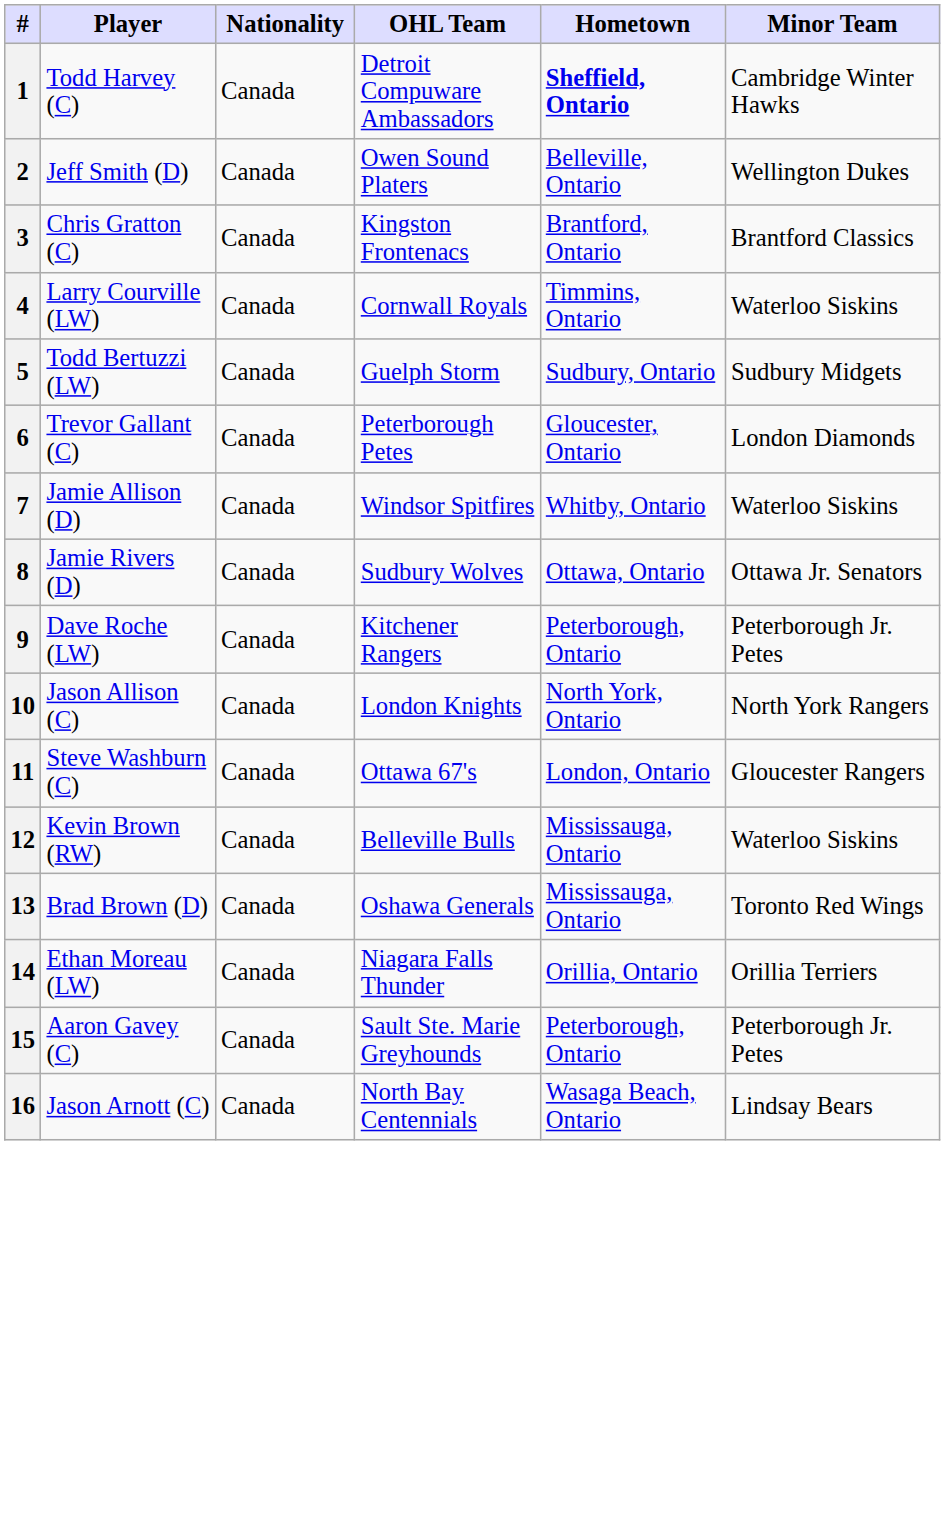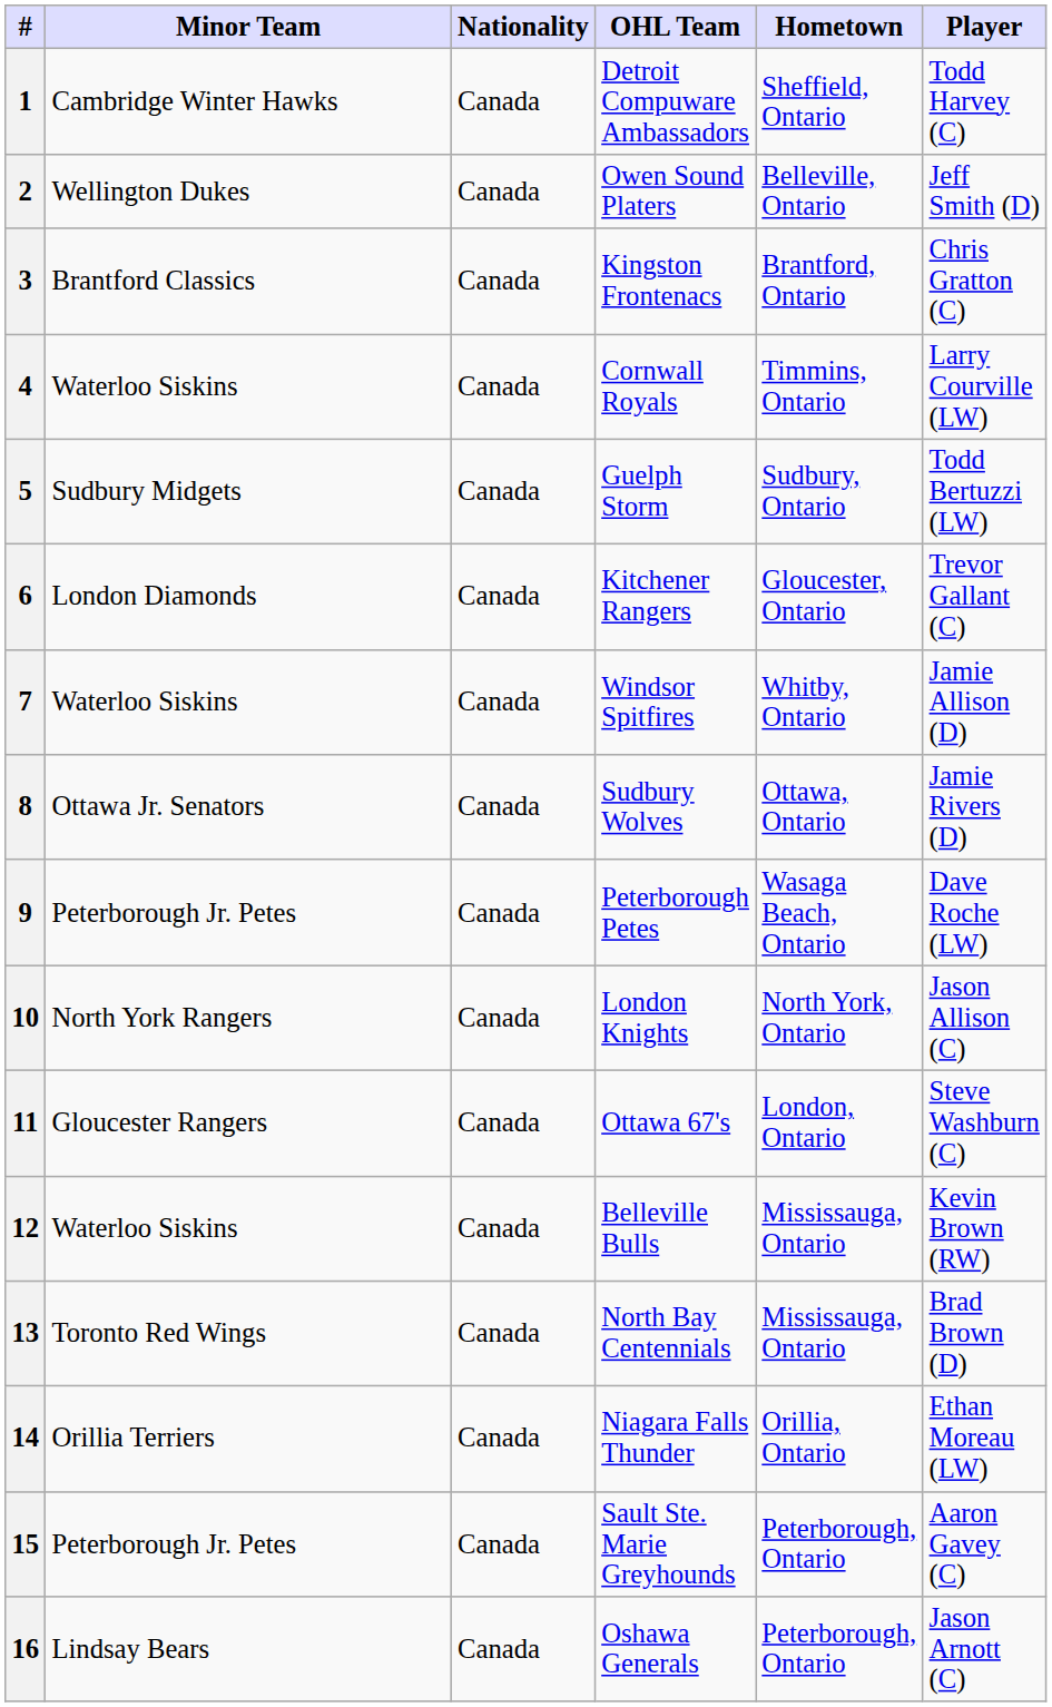 <table class="wikitable">
 <tr>
 <th style="background:#ddf; width:2.75%;">#</th>
-<th style="background:#ddf; width:19.0%;">Player</th>
+<th style="background:#ddf; width:100.0%;">Minor Team</th>
 <th style="background:#ddf; width:15.0%;">Nationality</th>
 <th style="background:#ddf; width:20.0%;">OHL Team</th>
 <th style="background:#ddf; width:20.0%;">Hometown</th>
-<th style="background:#ddf; width:100.0%;">Minor Team</th>
+<th style="background:#ddf; width:19.0%;">Player</th>
 </tr>
 <tr>
 <th>1</th>
-<td><a href='#'>Todd Harvey</a> (<a href='#'>C</a>)</td>
+<td>Cambridge Winter Hawks</td>
 <td> Canada</td>
 <td><a href='#'>Detroit Compuware Ambassadors</a></td>
-<td><strong><a href='#'>Sheffield, Ontario</a></strong></td>
-<td>Cambridge Winter Hawks</td>
+<td><a href='#'>Sheffield, Ontario</a></td>
+<td><a href='#'>Todd Harvey</a> (<a href='#'>C</a>)</td>
 </tr>
 <tr>
 <th>2</th>
-<td><a href='#'>Jeff Smith</a> (<a href='#'>D</a>)</td>
+<td>Wellington Dukes</td>
 <td> Canada</td>
 <td><a href='#'>Owen Sound Platers</a></td>
 <td><a href='#'>Belleville, Ontario</a></td>
-<td>Wellington Dukes</td>
+<td><a href='#'>Jeff Smith</a> (<a href='#'>D</a>)</td>
 </tr>
 <tr>
 <th>3</th>
-<td><a href='#'>Chris Gratton</a> (<a href='#'>C</a>)</td>
+<td>Brantford Classics</td>
 <td> Canada</td>
 <td><a href='#'>Kingston Frontenacs</a></td>
 <td><a href='#'>Brantford, Ontario</a></td>
-<td>Brantford Classics</td>
+<td><a href='#'>Chris Gratton</a> (<a href='#'>C</a>)</td>
 </tr>
 <tr>
 <th>4</th>
-<td><a href='#'>Larry Courville</a> (<a href='#'>LW</a>)</td>
+<td>Waterloo Siskins</td>
 <td> Canada</td>
 <td><a href='#'>Cornwall Royals</a></td>
 <td><a href='#'>Timmins, Ontario</a></td>
-<td>Waterloo Siskins</td>
+<td><a href='#'>Larry Courville</a> (<a href='#'>LW</a>)</td>
 </tr>
 <tr>
 <th>5</th>
-<td><a href='#'>Todd Bertuzzi</a> (<a href='#'>LW</a>)</td>
+<td>Sudbury Midgets</td>
 <td> Canada</td>
 <td><a href='#'>Guelph Storm</a></td>
 <td><a href='#'>Sudbury, Ontario</a></td>
-<td>Sudbury Midgets</td>
+<td><a href='#'>Todd Bertuzzi</a> (<a href='#'>LW</a>)</td>
 </tr>
 <tr>
 <th>6</th>
+<td>London Diamonds</td>
+<td> Canada</td>
+<td><a href='#'>Kitchener Rangers</a></td>
+<td><a href='#'>Gloucester, Ontario</a></td>
 <td><a href='#'>Trevor Gallant</a> (<a href='#'>C</a>)</td>
-<td> Canada</td>
-<td><a href='#'>Peterborough Petes</a></td>
-<td><a href='#'>Gloucester, Ontario</a></td>
-<td>London Diamonds</td>
 </tr>
 <tr>
 <th>7</th>
-<td><a href='#'>Jamie Allison</a> (<a href='#'>D</a>)</td>
+<td>Waterloo Siskins</td>
 <td> Canada</td>
 <td><a href='#'>Windsor Spitfires</a></td>
 <td><a href='#'>Whitby, Ontario</a></td>
-<td>Waterloo Siskins</td>
+<td><a href='#'>Jamie Allison</a> (<a href='#'>D</a>)</td>
 </tr>
 <tr>
 <th>8</th>
-<td><a href='#'>Jamie Rivers</a> (<a href='#'>D</a>)</td>
+<td>Ottawa Jr. Senators</td>
 <td> Canada</td>
 <td><a href='#'>Sudbury Wolves</a></td>
 <td><a href='#'>Ottawa, Ontario</a></td>
-<td>Ottawa Jr. Senators</td>
+<td><a href='#'>Jamie Rivers</a> (<a href='#'>D</a>)</td>
 </tr>
 <tr>
 <th>9</th>
+<td>Peterborough Jr. Petes</td>
+<td> Canada</td>
+<td><a href='#'>Peterborough Petes</a></td>
+<td><a href='#'>Wasaga Beach, Ontario</a></td>
 <td><a href='#'>Dave Roche</a> (<a href='#'>LW</a>)</td>
-<td> Canada</td>
-<td><a href='#'>Kitchener Rangers</a></td>
-<td><a href='#'>Peterborough, Ontario</a></td>
-<td>Peterborough Jr. Petes</td>
 </tr>
 <tr>
 <th>10</th>
-<td><a href='#'>Jason Allison</a> (<a href='#'>C</a>)</td>
+<td>North York Rangers</td>
 <td> Canada</td>
 <td><a href='#'>London Knights</a></td>
 <td><a href='#'>North York, Ontario</a></td>
-<td>North York Rangers</td>
+<td><a href='#'>Jason Allison</a> (<a href='#'>C</a>)</td>
 </tr>
 <tr>
 <th>11</th>
-<td><a href='#'>Steve Washburn</a> (<a href='#'>C</a>)</td>
+<td>Gloucester Rangers</td>
 <td> Canada</td>
 <td><a href='#'>Ottawa 67's</a></td>
 <td><a href='#'>London, Ontario</a></td>
-<td>Gloucester Rangers</td>
+<td><a href='#'>Steve Washburn</a> (<a href='#'>C</a>)</td>
 </tr>
 <tr>
 <th>12</th>
-<td><a href='#'>Kevin Brown</a> (<a href='#'>RW</a>)</td>
+<td>Waterloo Siskins</td>
 <td> Canada</td>
 <td><a href='#'>Belleville Bulls</a></td>
 <td><a href='#'>Mississauga, Ontario</a></td>
-<td>Waterloo Siskins</td>
+<td><a href='#'>Kevin Brown</a> (<a href='#'>RW</a>)</td>
 </tr>
 <tr>
 <th>13</th>
+<td>Toronto Red Wings</td>
+<td> Canada</td>
+<td><a href='#'>North Bay Centennials</a></td>
+<td><a href='#'>Mississauga, Ontario</a></td>
 <td><a href='#'>Brad Brown</a> (<a href='#'>D</a>)</td>
-<td> Canada</td>
-<td><a href='#'>Oshawa Generals</a></td>
-<td><a href='#'>Mississauga, Ontario</a></td>
-<td>Toronto Red Wings</td>
 </tr>
 <tr>
 <th>14</th>
-<td><a href='#'>Ethan Moreau</a> (<a href='#'>LW</a>)</td>
+<td>Orillia Terriers</td>
 <td> Canada</td>
 <td><a href='#'>Niagara Falls Thunder</a></td>
 <td><a href='#'>Orillia, Ontario</a></td>
-<td>Orillia Terriers</td>
+<td><a href='#'>Ethan Moreau</a> (<a href='#'>LW</a>)</td>
 </tr>
 <tr>
 <th>15</th>
-<td><a href='#'>Aaron Gavey</a> (<a href='#'>C</a>)</td>
+<td>Peterborough Jr. Petes</td>
 <td> Canada</td>
 <td><a href='#'>Sault Ste. Marie Greyhounds</a></td>
 <td><a href='#'>Peterborough, Ontario</a></td>
-<td>Peterborough Jr. Petes</td>
+<td><a href='#'>Aaron Gavey</a> (<a href='#'>C</a>)</td>
 </tr>
 <tr>
 <th>16</th>
+<td>Lindsay Bears</td>
+<td> Canada</td>
+<td><a href='#'>Oshawa Generals</a></td>
+<td><a href='#'>Peterborough, Ontario</a></td>
 <td><a href='#'>Jason Arnott</a> (<a href='#'>C</a>)</td>
-<td> Canada</td>
-<td><a href='#'>North Bay Centennials</a></td>
-<td><a href='#'>Wasaga Beach, Ontario</a></td>
-<td>Lindsay Bears</td>
 </tr>
 </table>
